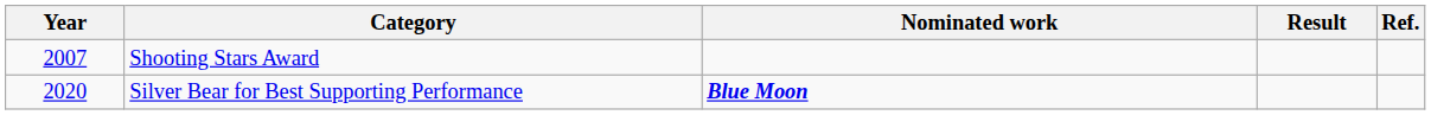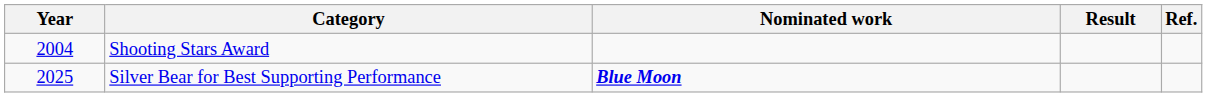 <table class=wikitable>
 <tr>
 <th scope="col" style="width:5em;">Year</th>
 <th scope="col" style="width:26em;">Category</th>
 <th scope="col" style="width:25em;">Nominated work</th>
 <th scope="col" style="width:5em;">Result</th>
 <th>Ref.</th>
 </tr>
 <tr>
-<td style="text-align:center;"><a href='#'>2007</a></td>
+<td style="text-align:center;"><a href='#'>2004</a></td>
 <td><a href='#'>Shooting Stars Award</a></td>
 <td></td>
 <td></td>
 <td></td>
 </tr>
 <tr>
-<td style="text-align:center;"><a href='#'>2020</a></td>
+<td style="text-align:center;"><a href='#'>2025</a></td>
 <td><a href='#'>Silver Bear for Best Supporting Performance</a></td>
 <td><strong><em><a href='#'>Blue Moon</a></em></strong></td>
 <td></td>
 <td></td>
 </tr>
 </table>
